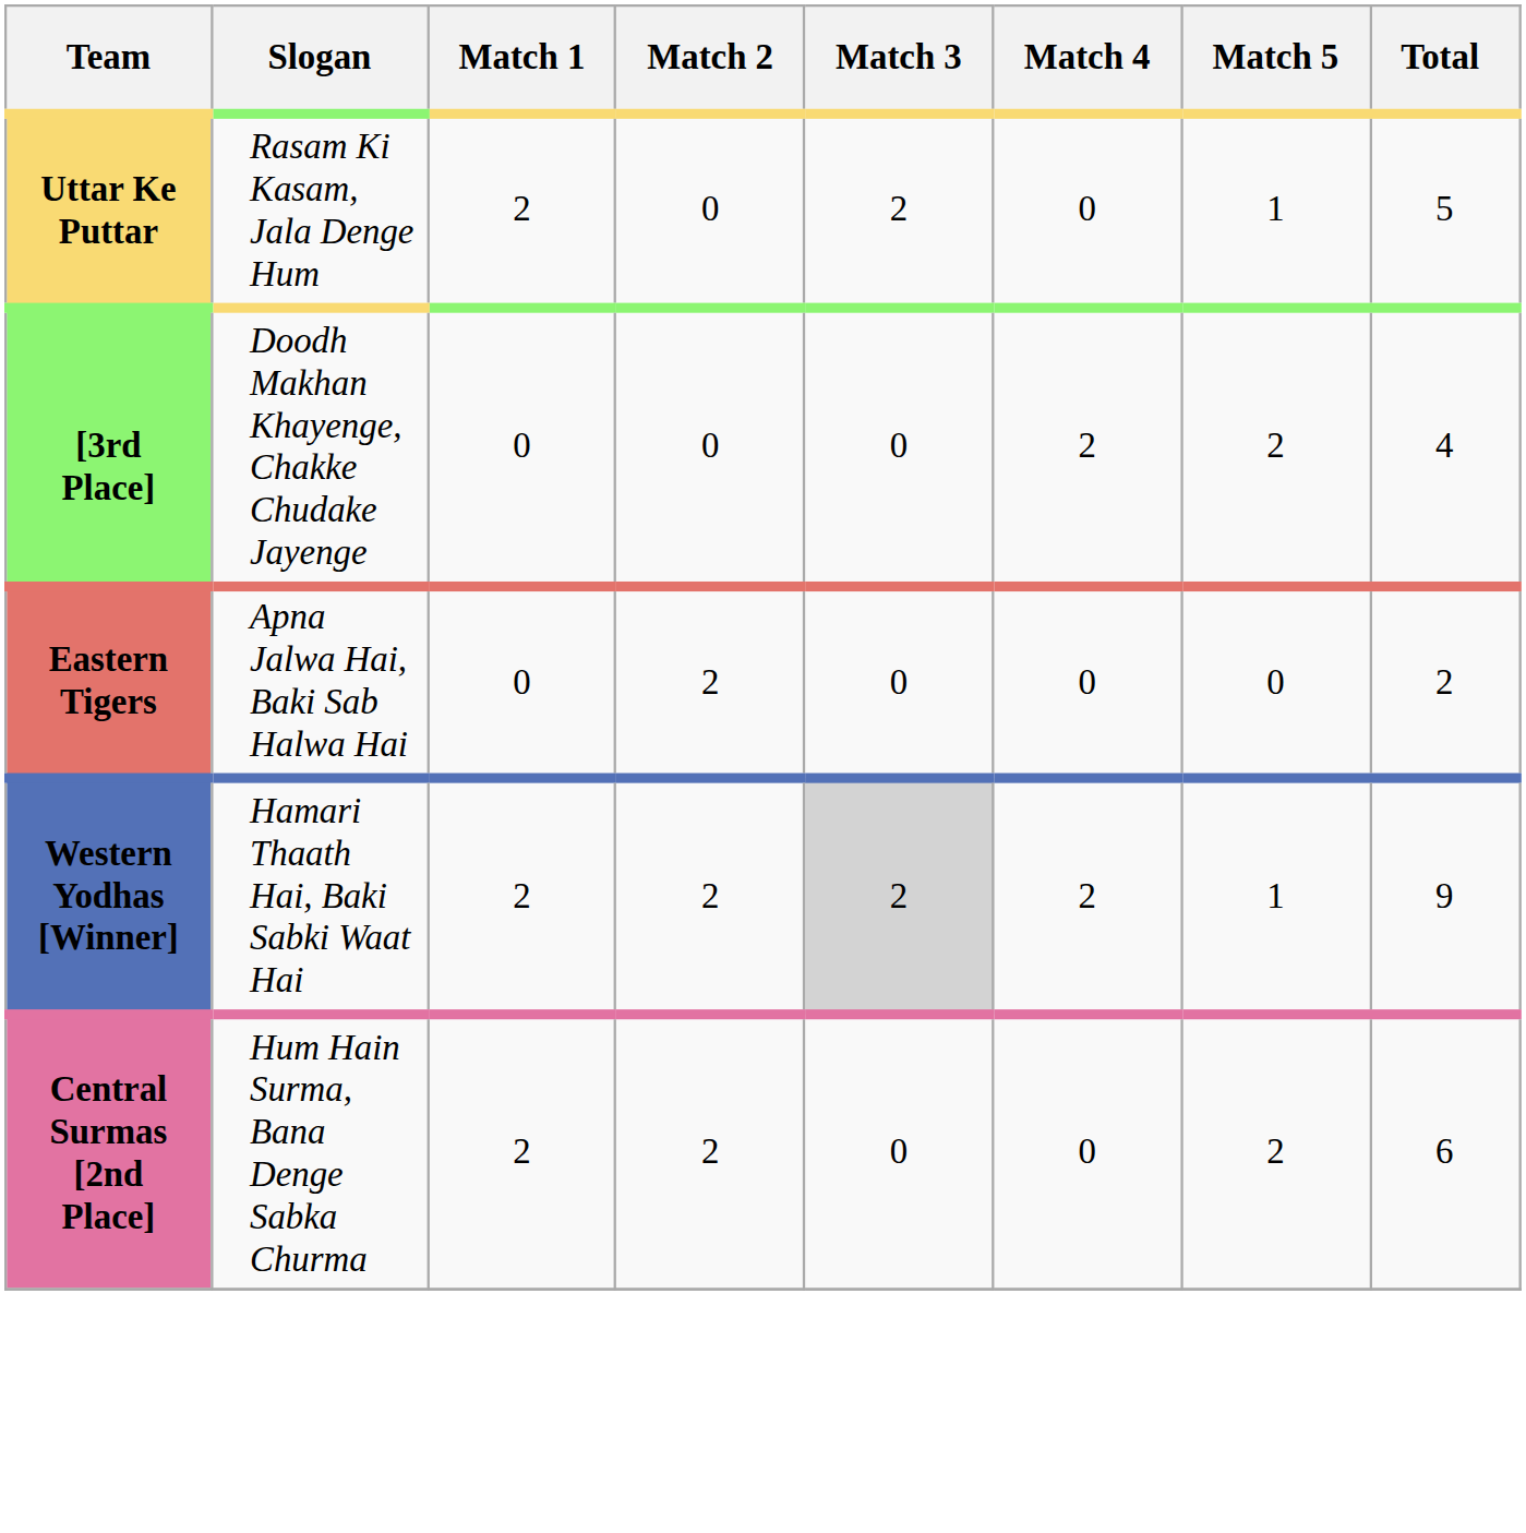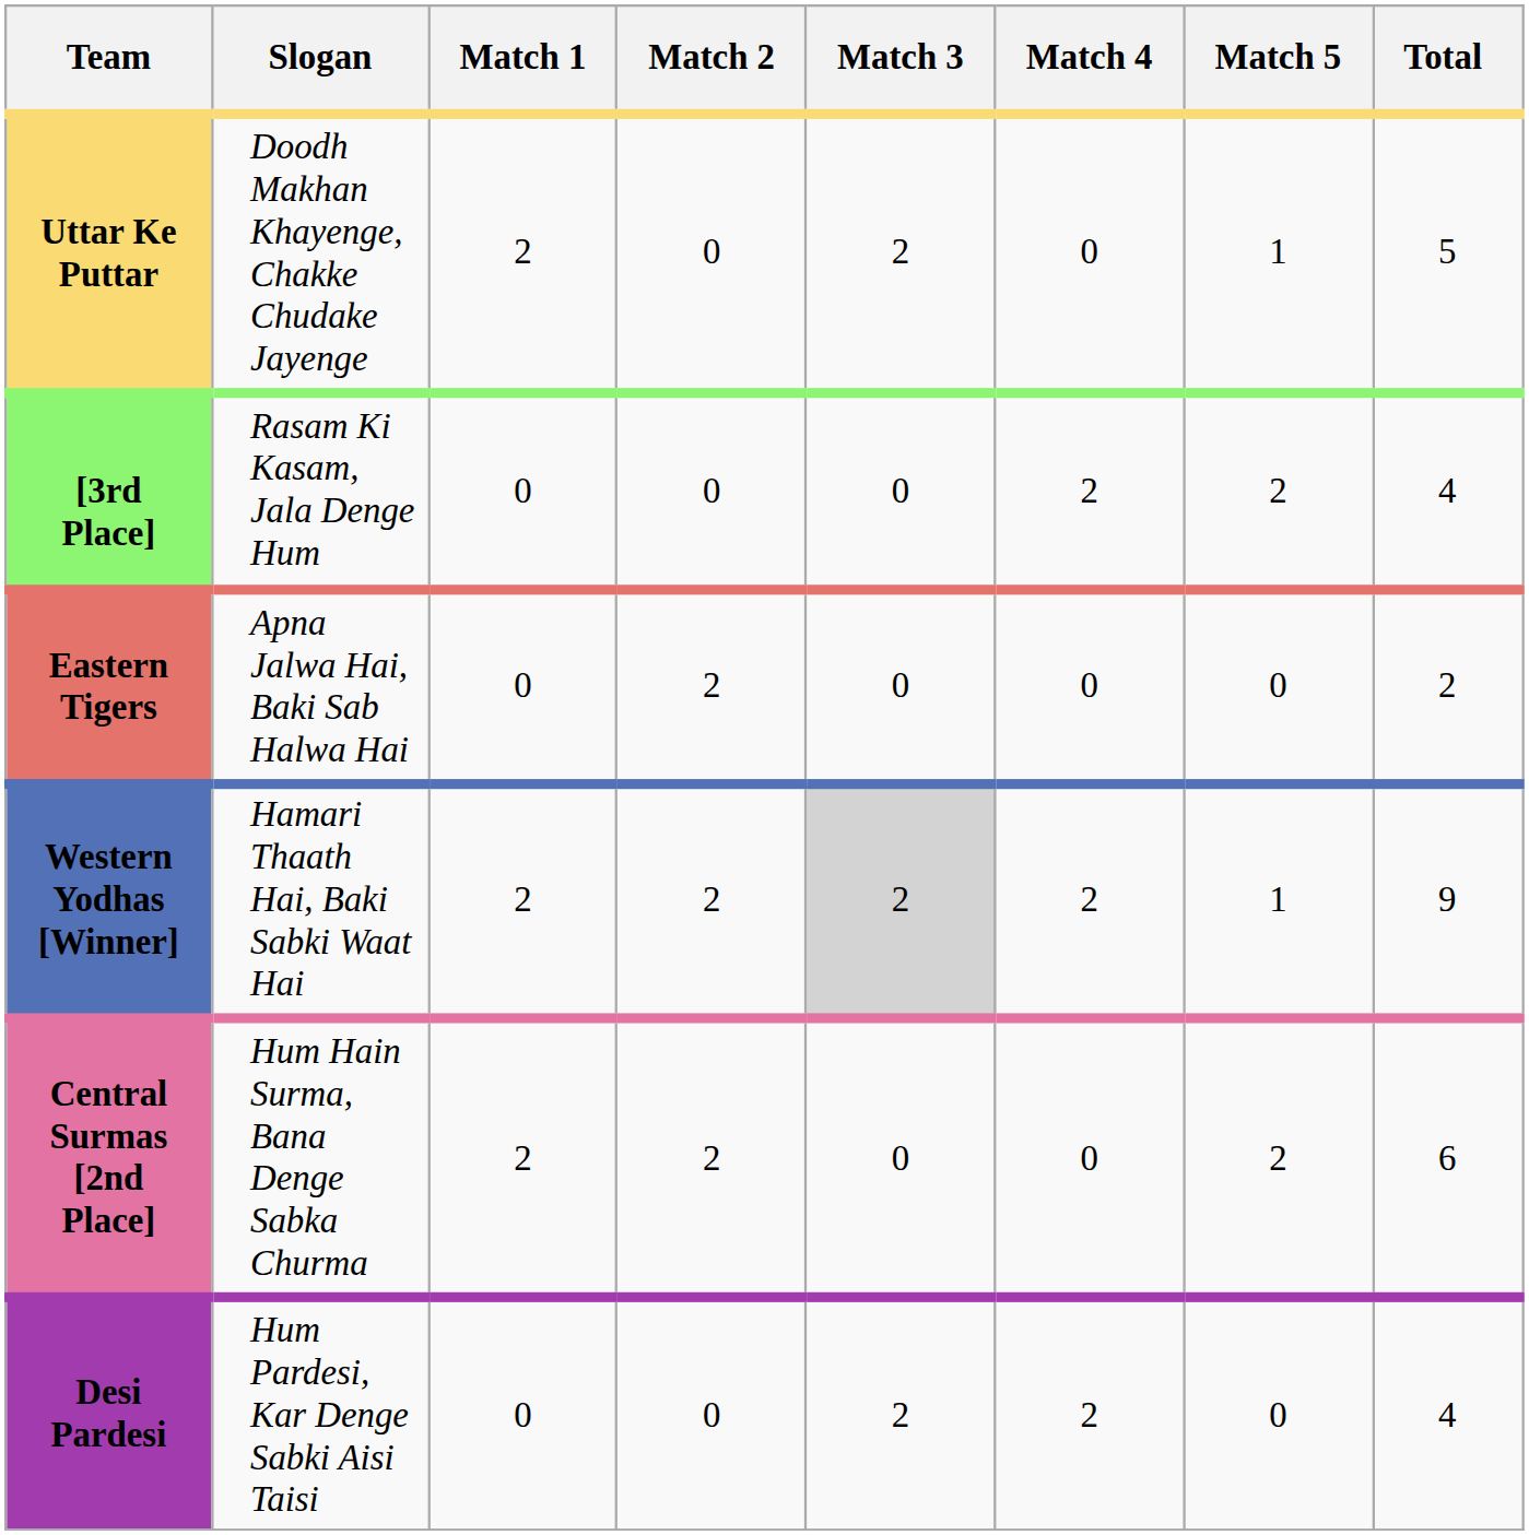 <table class=wikitable style="text-align:center;font-size:.9em;">
 <tr align=center>
 <th>Team</th>
 <th>Slogan</th>
 <th style="padding:12px;">Match 1</th>
 <th style="padding:12px;">Match 2</th>
 <th style="padding:12px;">Match 3</th>
 <th style="padding:12px;">Match 4</th>
 <th style="padding:12px;">Match 5</th>
 <th style="padding:12px;">Total </th>
 </tr>
 <tr align=center>
 <th style="padding:12px;border-top:4px solid #F9DA73;background:#F9DA73;">Uttar Ke Puttar</th>
-<td style="text-align:left;border-top:4px solid #8CF572;padding-left:15px;"><em>Rasam Ki Kasam, Jala Denge Hum</em></td>
+<td style="text-align:left;border-top:4px solid #F9DA73;padding-left:15px;"><em>Doodh Makhan Khayenge, Chakke Chudake Jayenge</em></td>
 <td style="border-top:4px solid #F9DA73;">2</td>
 <td style="border-top:4px solid #F9DA73;">0</td>
 <td style="border-top:4px solid #F9DA73;">2</td>
 <td style="border-top:4px solid #F9DA73;">0</td>
 <td style="border-top:4px solid #F9DA73;">1</td>
 <td style="border-top:4px solid #F9DA73;">5</td>
 </tr>
 <tr align=center>
 <th style="padding:12px;border-top:4px solid #8CF572;background:#8CF572;"><br>[3rd Place]</th>
-<td style="text-align:left;border-top:4px solid #F9DA73;padding-left:15px;"><em>Doodh Makhan Khayenge, Chakke Chudake Jayenge</em></td>
+<td style="text-align:left;border-top:4px solid #8CF572;padding-left:15px;"><em>Rasam Ki Kasam, Jala Denge Hum</em></td>
 <td style="border-top:4px solid #8CF572;">0</td>
 <td style="border-top:4px solid #8CF572;">0</td>
 <td style="border-top:4px solid #8CF572;">0</td>
 <td style="border-top:4px solid #8CF572;">2</td>
 <td style="border-top:4px solid #8CF572;">2</td>
 <td style="border-top:4px solid #8CF572;">4</td>
 </tr>
 <tr align=center>
 <th style="padding:12px;border-top:4px solid #E3736B;background:#E3736B;">Eastern Tigers</th>
 <td style="text-align:left;border-top:4px solid #E3736B;padding-left:15px;"><em>Apna Jalwa Hai, Baki Sab Halwa Hai</em></td>
 <td style="border-top:4px solid #E3736B;">0</td>
 <td style="border-top:4px solid #E3736B;">2</td>
 <td style="border-top:4px solid #E3736B;">0</td>
 <td style="border-top:4px solid #E3736B;">0</td>
 <td style="border-top:4px solid #E3736B;">0</td>
 <td style="border-top:4px solid #E3736B;">2</td>
 </tr>
 <tr align=center>
 <th style="padding:12px;border-top:4px solid #5371B7;background:#5371B7;">Western Yodhas<br>[Winner]</th>
 <td style="text-align:left;border-top:4px solid #5371B7;padding-left:15px;"><em>Hamari Thaath Hai, Baki Sabki Waat Hai</em></td>
 <td style="border-top:4px solid #5371B7;">2</td>
 <td style="border-top:4px solid #5371B7;">2</td>
 <td style="background: lightgrey; border-top:4px solid #5371B7;">2</td>
 <td style="border-top:4px solid #5371B7;">2</td>
 <td style="border-top:4px solid #5371B7;">1</td>
 <td style="border-top:4px solid #5371B7;">9</td>
 </tr>
 <tr align=center>
 <th style="padding:12px;border-top:4px solid #E273A2;background:#E273A2;">Central Surmas<br>[2nd Place]</th>
 <td style="text-align:left;border-top:4px solid #E273A2;padding-left:15px;"><em>Hum Hain Surma, Bana Denge Sabka Churma</em></td>
 <td style="border-top:4px solid #E273A2;">2</td>
 <td style="border-top:4px solid #E273A2;">2</td>
 <td style="border-top:4px solid #E273A2;">0</td>
 <td style="border-top:4px solid #E273A2;">0</td>
 <td style="border-top:4px solid #E273A2;">2</td>
 <td style="border-top:4px solid #E273A2;">6</td>
 </tr>
+<tr align=center>
+<th style="padding:12px;border-top:4px solid #A13BAE;background:#A13BAE;">Desi Pardesi</th>
+<td style="text-align:left;border-top:4px solid #A13BAE;padding-left:15px;"><em>Hum Pardesi, Kar Denge Sabki Aisi Taisi</em></td>
+<td style="border-top:4px solid #A13BAE;">0</td>
+<td style="border-top:4px solid #A13BAE;">0</td>
+<td style="border-top:4px solid #A13BAE;">2</td>
+<td style="border-top:4px solid #A13BAE;">2</td>
+<td style="border-top:4px solid #A13BAE;">0</td>
+<td style="border-top:4px solid #A13BAE;">4</td>
+</tr>
 <tr>
 </tr>
 </table>
